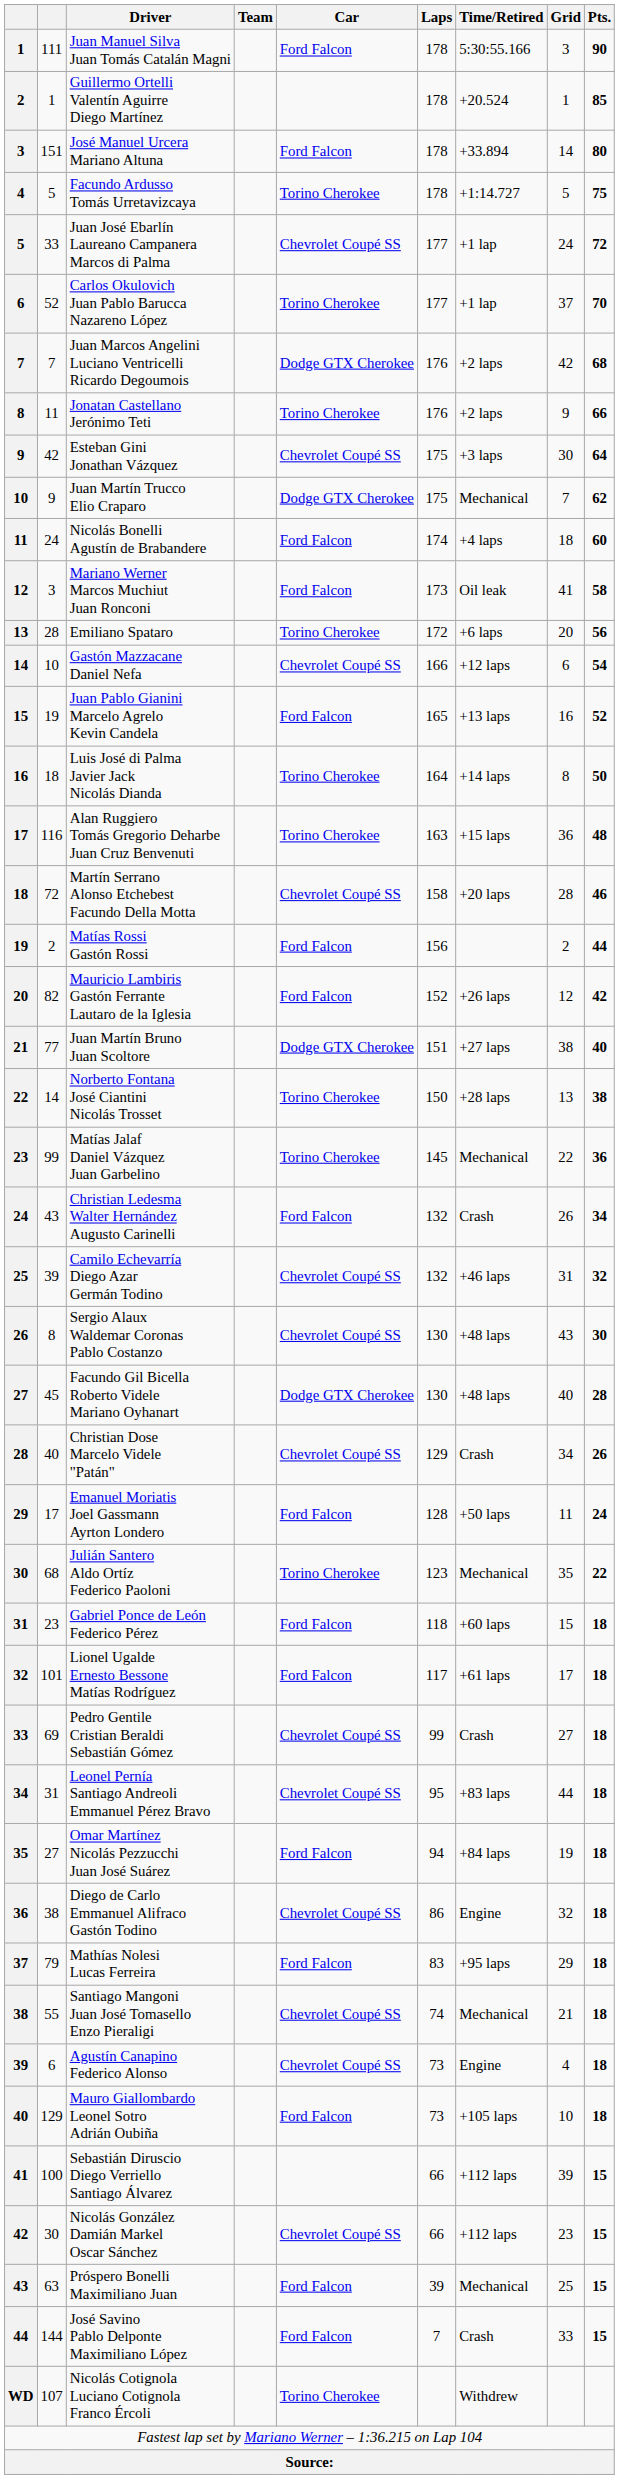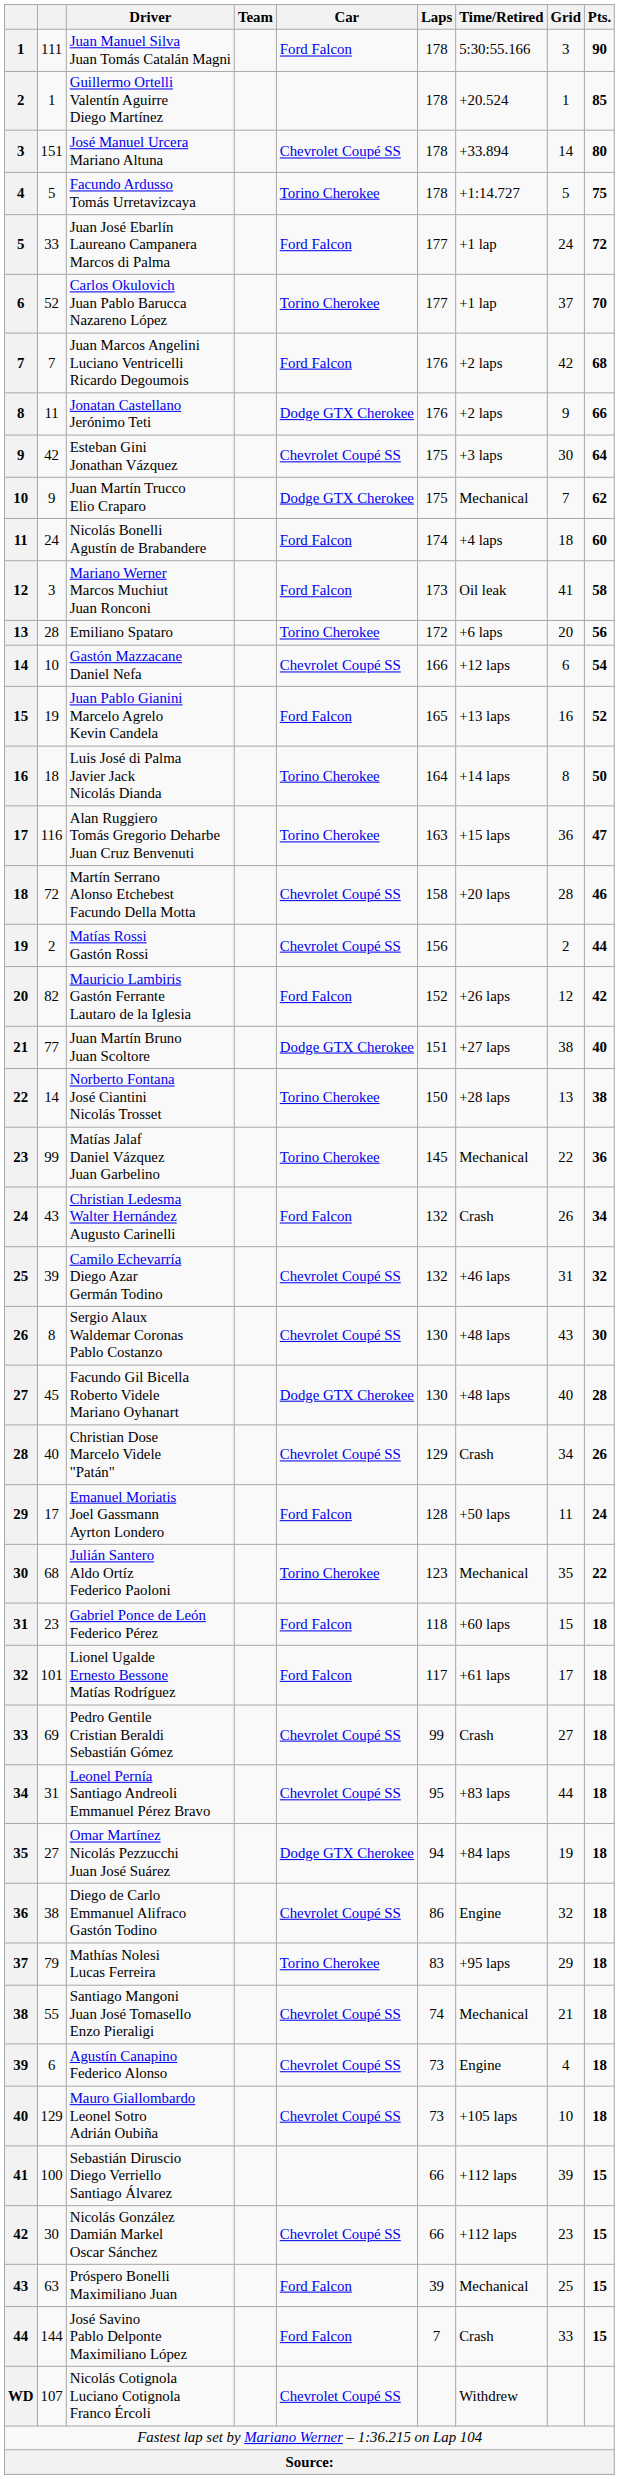 <table class="wikitable" style="font-size: 90%">
 <tr>
 <th></th>
 <th></th>
 <th>Driver</th>
 <th>Team</th>
 <th>Car</th>
 <th>Laps</th>
 <th>Time/Retired</th>
 <th>Grid</th>
 <th>Pts.</th>
 </tr>
 <tr>
 <th>1</th>
 <td align="center">111</td>
 <td> <a href='#'>Juan Manuel Silva</a><br> Juan Tomás Catalán Magni</td>
 <td></td>
 <td><a href='#'>Ford Falcon</a></td>
 <td align="center">178</td>
 <td>5:30:55.166</td>
 <td align="center">3</td>
 <td align="center"><strong>90</strong></td>
 </tr>
 <tr>
 <th>2</th>
 <td align="center">1</td>
 <td> <a href='#'>Guillermo Ortelli</a><br> Valentín Aguirre<br> Diego Martínez</td>
 <td></td>
 <td></td>
 <td align="center">178</td>
 <td>+20.524</td>
 <td align="center">1</td>
 <td align="center"><strong>85</strong></td>
 </tr>
 <tr>
 <th>3</th>
 <td align="center">151</td>
 <td> <a href='#'>José Manuel Urcera</a><br> Mariano Altuna</td>
 <td></td>
-<td><a href='#'>Ford Falcon</a></td>
+<td><a href='#'>Chevrolet Coupé SS</a></td>
 <td align="center">178</td>
 <td>+33.894</td>
 <td align="center">14</td>
 <td align="center"><strong>80</strong></td>
 </tr>
 <tr>
 <th>4</th>
 <td align="center">5</td>
 <td> <a href='#'>Facundo Ardusso</a><br> Tomás Urretavizcaya</td>
 <td></td>
 <td><a href='#'>Torino Cherokee</a></td>
 <td align="center">178</td>
 <td>+1:14.727</td>
 <td align="center">5</td>
 <td align="center"><strong>75</strong></td>
 </tr>
 <tr>
 <th>5</th>
 <td align="center">33</td>
 <td> Juan José Ebarlín<br> Laureano Campanera<br> Marcos di Palma</td>
 <td></td>
-<td><a href='#'>Chevrolet Coupé SS</a></td>
+<td><a href='#'>Ford Falcon</a></td>
 <td align="center">177</td>
 <td>+1 lap</td>
 <td align="center">24</td>
 <td align="center"><strong>72</strong></td>
 </tr>
 <tr>
 <th>6</th>
 <td align="center">52</td>
 <td> <a href='#'>Carlos Okulovich</a><br> Juan Pablo Barucca<br> Nazareno López</td>
 <td></td>
 <td><a href='#'>Torino Cherokee</a></td>
 <td align="center">177</td>
 <td>+1 lap</td>
 <td align="center">37</td>
 <td align="center"><strong>70</strong></td>
 </tr>
 <tr>
 <th>7</th>
 <td align="center">7</td>
 <td> Juan Marcos Angelini<br> Luciano Ventricelli<br> Ricardo Degoumois</td>
 <td></td>
-<td><a href='#'>Dodge GTX Cherokee</a></td>
+<td><a href='#'>Ford Falcon</a></td>
 <td align="center">176</td>
 <td>+2 laps</td>
 <td align="center">42</td>
 <td align="center"><strong>68</strong></td>
 </tr>
 <tr>
 <th>8</th>
 <td align="center">11</td>
 <td> <a href='#'>Jonatan Castellano</a><br> Jerónimo Teti</td>
 <td></td>
-<td><a href='#'>Torino Cherokee</a></td>
+<td><a href='#'>Dodge GTX Cherokee</a></td>
 <td align="center">176</td>
 <td>+2 laps</td>
 <td align="center">9</td>
 <td align="center"><strong>66</strong></td>
 </tr>
 <tr>
 <th>9</th>
 <td align="center">42</td>
 <td> Esteban Gini<br> Jonathan Vázquez</td>
 <td></td>
 <td><a href='#'>Chevrolet Coupé SS</a></td>
 <td align="center">175</td>
 <td>+3 laps</td>
 <td align="center">30</td>
 <td align="center"><strong>64</strong></td>
 </tr>
 <tr>
 <th>10</th>
 <td align="center">9</td>
 <td> Juan Martín Trucco<br> Elio Craparo</td>
 <td></td>
 <td><a href='#'>Dodge GTX Cherokee</a></td>
 <td align="center">175</td>
 <td>Mechanical</td>
 <td align="center">7</td>
 <td align="center"><strong>62</strong></td>
 </tr>
 <tr>
 <th>11</th>
 <td align="center">24</td>
 <td> Nicolás Bonelli<br> Agustín de Brabandere</td>
 <td></td>
 <td><a href='#'>Ford Falcon</a></td>
 <td align="center">174</td>
 <td>+4 laps</td>
 <td align="center">18</td>
 <td align="center"><strong>60</strong></td>
 </tr>
 <tr>
 <th>12</th>
 <td align="center">3</td>
 <td> <a href='#'>Mariano Werner</a><br> Marcos Muchiut<br> Juan Ronconi</td>
 <td></td>
 <td><a href='#'>Ford Falcon</a></td>
 <td align="center">173</td>
 <td>Oil leak</td>
 <td align="center">41</td>
 <td align="center"><strong>58</strong></td>
 </tr>
 <tr>
 <th>13</th>
 <td align="center">28</td>
 <td> Emiliano Spataro<br></td>
 <td></td>
 <td><a href='#'>Torino Cherokee</a></td>
 <td align="center">172</td>
 <td>+6 laps</td>
 <td align="center">20</td>
 <td align="center"><strong>56</strong></td>
 </tr>
 <tr>
 <th>14</th>
 <td align="center">10</td>
 <td> <a href='#'>Gastón Mazzacane</a><br> Daniel Nefa</td>
 <td></td>
 <td><a href='#'>Chevrolet Coupé SS</a></td>
 <td align="center">166</td>
 <td>+12 laps</td>
 <td align="center">6</td>
 <td align="center"><strong>54</strong></td>
 </tr>
 <tr>
 <th>15</th>
 <td align="center">19</td>
 <td> <a href='#'>Juan Pablo Gianini</a><br> Marcelo Agrelo<br> Kevin Candela</td>
 <td></td>
 <td><a href='#'>Ford Falcon</a></td>
 <td align="center">165</td>
 <td>+13 laps</td>
 <td align="center">16</td>
 <td align="center"><strong>52</strong></td>
 </tr>
 <tr>
 <th>16</th>
 <td align="center">18</td>
 <td> Luis José di Palma<br> Javier Jack<br> Nicolás Dianda</td>
 <td></td>
 <td><a href='#'>Torino Cherokee</a></td>
 <td align="center">164</td>
 <td>+14 laps</td>
 <td align="center">8</td>
 <td align="center"><strong>50</strong></td>
 </tr>
 <tr>
 <th>17</th>
 <td align="center">116</td>
 <td> Alan Ruggiero<br> Tomás Gregorio Deharbe<br> Juan Cruz Benvenuti</td>
 <td></td>
 <td><a href='#'>Torino Cherokee</a></td>
 <td align="center">163</td>
 <td>+15 laps</td>
 <td align="center">36</td>
-<td align="center"><strong>48</strong></td>
+<td align="center"><strong>47</strong></td>
 </tr>
 <tr>
 <th>18</th>
 <td align="center">72</td>
 <td> Martín Serrano<br> Alonso Etchebest<br> Facundo Della Motta</td>
 <td></td>
 <td><a href='#'>Chevrolet Coupé SS</a></td>
 <td align="center">158</td>
 <td>+20 laps</td>
 <td align="center">28</td>
 <td align="center"><strong>46</strong></td>
 </tr>
 <tr>
 <th>19</th>
 <td align="center">2</td>
 <td> <a href='#'>Matías Rossi</a><br> Gastón Rossi</td>
 <td></td>
-<td><a href='#'>Ford Falcon</a></td>
+<td><a href='#'>Chevrolet Coupé SS</a></td>
 <td align="center">156</td>
 <td></td>
 <td align="center">2</td>
 <td align="center"><strong>44</strong></td>
 </tr>
 <tr>
 <th>20</th>
 <td align="center">82</td>
 <td> <a href='#'>Mauricio Lambiris</a><br> Gastón Ferrante<br> Lautaro de la Iglesia</td>
 <td></td>
 <td><a href='#'>Ford Falcon</a></td>
 <td align="center">152</td>
 <td>+26 laps</td>
 <td align="center">12</td>
 <td align="center"><strong>42</strong></td>
 </tr>
 <tr>
 <th>21</th>
 <td align="center">77</td>
 <td> Juan Martín Bruno<br> Juan Scoltore</td>
 <td></td>
 <td><a href='#'>Dodge GTX Cherokee</a></td>
 <td align="center">151</td>
 <td>+27 laps</td>
 <td align="center">38</td>
 <td align="center"><strong>40</strong></td>
 </tr>
 <tr>
 <th>22</th>
 <td align="center">14</td>
 <td> <a href='#'>Norberto Fontana</a><br> José Ciantini<br> Nicolás Trosset</td>
 <td></td>
 <td><a href='#'>Torino Cherokee</a></td>
 <td align="center">150</td>
 <td>+28 laps</td>
 <td align="center">13</td>
 <td align="center"><strong>38</strong></td>
 </tr>
 <tr>
 <th>23</th>
 <td align="center">99</td>
 <td> Matías Jalaf<br> Daniel Vázquez<br> Juan Garbelino</td>
 <td></td>
 <td><a href='#'>Torino Cherokee</a></td>
 <td align="center">145</td>
 <td>Mechanical</td>
 <td align="center">22</td>
 <td align="center"><strong>36</strong></td>
 </tr>
 <tr>
 <th>24</th>
 <td align="center">43</td>
 <td> <a href='#'>Christian Ledesma</a><br> <a href='#'>Walter Hernández</a><br> Augusto Carinelli</td>
 <td></td>
 <td><a href='#'>Ford Falcon</a></td>
 <td align="center">132</td>
 <td>Crash</td>
 <td align="center">26</td>
 <td align="center"><strong>34</strong></td>
 </tr>
 <tr>
 <th>25</th>
 <td align="center">39</td>
 <td> <a href='#'>Camilo Echevarría</a><br> Diego Azar<br> Germán Todino</td>
 <td></td>
 <td><a href='#'>Chevrolet Coupé SS</a></td>
 <td align="center">132</td>
 <td>+46 laps</td>
 <td align="center">31</td>
 <td align="center"><strong>32</strong></td>
 </tr>
 <tr>
 <th>26</th>
 <td align="center">8</td>
 <td> Sergio Alaux<br> Waldemar Coronas<br> Pablo Costanzo</td>
 <td></td>
 <td><a href='#'>Chevrolet Coupé SS</a></td>
 <td align="center">130</td>
 <td>+48 laps</td>
 <td align="center">43</td>
 <td align="center"><strong>30</strong></td>
 </tr>
 <tr>
 <th>27</th>
 <td align="center">45</td>
 <td> Facundo Gil Bicella<br> Roberto Videle<br> Mariano Oyhanart</td>
 <td></td>
 <td><a href='#'>Dodge GTX Cherokee</a></td>
 <td align="center">130</td>
 <td>+48 laps</td>
 <td align="center">40</td>
 <td align="center"><strong>28</strong></td>
 </tr>
 <tr>
 <th>28</th>
 <td align="center">40</td>
 <td> Christian Dose<br> Marcelo Videle<br> "Patán"</td>
 <td></td>
 <td><a href='#'>Chevrolet Coupé SS</a></td>
 <td align="center">129</td>
 <td>Crash</td>
 <td align="center">34</td>
 <td align="center"><strong>26</strong></td>
 </tr>
 <tr>
 <th>29</th>
 <td align="center">17</td>
 <td> <a href='#'>Emanuel Moriatis</a><br> Joel Gassmann<br> Ayrton Londero</td>
 <td></td>
 <td><a href='#'>Ford Falcon</a></td>
 <td align="center">128</td>
 <td>+50 laps</td>
 <td align="center">11</td>
 <td align="center"><strong>24</strong></td>
 </tr>
 <tr>
 <th>30</th>
 <td align="center">68</td>
 <td> <a href='#'>Julián Santero</a><br> Aldo Ortíz<br> Federico Paoloni</td>
 <td></td>
 <td><a href='#'>Torino Cherokee</a></td>
 <td align="center">123</td>
 <td>Mechanical</td>
 <td align="center">35</td>
 <td align="center"><strong>22</strong></td>
 </tr>
 <tr>
 <th>31</th>
 <td align="center">23</td>
 <td> <a href='#'>Gabriel Ponce de León</a><br> Federico Pérez</td>
 <td></td>
 <td><a href='#'>Ford Falcon</a></td>
 <td align="center">118</td>
 <td>+60 laps</td>
 <td align="center">15</td>
 <td align="center"><strong>18</strong></td>
 </tr>
 <tr>
 <th>32</th>
 <td align="center">101</td>
 <td> Lionel Ugalde<br> <a href='#'>Ernesto Bessone</a><br> Matías Rodríguez</td>
 <td></td>
 <td><a href='#'>Ford Falcon</a></td>
 <td align="center">117</td>
 <td>+61 laps</td>
 <td align="center">17</td>
 <td align="center"><strong>18</strong></td>
 </tr>
 <tr>
 <th>33</th>
 <td align="center">69</td>
 <td> Pedro Gentile<br> Cristian Beraldi<br> Sebastián Gómez</td>
 <td></td>
 <td><a href='#'>Chevrolet Coupé SS</a></td>
 <td align="center">99</td>
 <td>Crash</td>
 <td align="center">27</td>
 <td align="center"><strong>18</strong></td>
 </tr>
 <tr>
 <th>34</th>
 <td align="center">31</td>
 <td> <a href='#'>Leonel Pernía</a><br> Santiago Andreoli<br> Emmanuel Pérez Bravo</td>
 <td></td>
 <td><a href='#'>Chevrolet Coupé SS</a></td>
 <td align="center">95</td>
 <td>+83 laps</td>
 <td align="center">44</td>
 <td align="center"><strong>18</strong></td>
 </tr>
 <tr>
 <th>35</th>
 <td align="center">27</td>
 <td> <a href='#'>Omar Martínez</a><br> Nicolás Pezzucchi<br> Juan José Suárez</td>
 <td></td>
-<td><a href='#'>Ford Falcon</a></td>
+<td><a href='#'>Dodge GTX Cherokee</a></td>
 <td align="center">94</td>
 <td>+84 laps</td>
 <td align="center">19</td>
 <td align="center"><strong>18</strong></td>
 </tr>
 <tr>
 <th>36</th>
 <td align="center">38</td>
 <td> Diego de Carlo<br> Emmanuel Alifraco<br> Gastón Todino</td>
 <td></td>
 <td><a href='#'>Chevrolet Coupé SS</a></td>
 <td align="center">86</td>
 <td>Engine</td>
 <td align="center">32</td>
 <td align="center"><strong>18</strong></td>
 </tr>
 <tr>
 <th>37</th>
 <td align="center">79</td>
 <td> Mathías Nolesi<br> Lucas Ferreira</td>
 <td></td>
-<td><a href='#'>Ford Falcon</a></td>
+<td><a href='#'>Torino Cherokee</a></td>
 <td align="center">83</td>
 <td>+95 laps</td>
 <td align="center">29</td>
 <td align="center"><strong>18</strong></td>
 </tr>
 <tr>
 <th>38</th>
 <td align="center">55</td>
 <td> Santiago Mangoni<br> Juan José Tomasello<br> Enzo Pieraligi</td>
 <td></td>
 <td><a href='#'>Chevrolet Coupé SS</a></td>
 <td align="center">74</td>
 <td>Mechanical</td>
 <td align="center">21</td>
 <td align="center"><strong>18</strong></td>
 </tr>
 <tr>
 <th>39</th>
 <td align="center">6</td>
 <td> <a href='#'>Agustín Canapino</a><br> Federico Alonso</td>
 <td></td>
 <td><a href='#'>Chevrolet Coupé SS</a></td>
 <td align="center">73</td>
 <td>Engine</td>
 <td align="center">4</td>
 <td align="center"><strong>18</strong></td>
 </tr>
 <tr>
 <th>40</th>
 <td align="center">129</td>
 <td> <a href='#'>Mauro Giallombardo</a><br> Leonel Sotro<br> Adrián Oubiña</td>
 <td></td>
-<td><a href='#'>Ford Falcon</a></td>
+<td><a href='#'>Chevrolet Coupé SS</a></td>
 <td align="center">73</td>
 <td>+105 laps</td>
 <td align="center">10</td>
 <td align="center"><strong>18</strong></td>
 </tr>
 <tr>
 <th>41</th>
 <td align="center">100</td>
 <td> Sebastián Diruscio<br> Diego Verriello<br> Santiago Álvarez</td>
 <td></td>
 <td></td>
 <td align="center">66</td>
 <td>+112 laps</td>
 <td align="center">39</td>
 <td align="center"><strong>15</strong></td>
 </tr>
 <tr>
 <th>42</th>
 <td align="center">30</td>
 <td> Nicolás González<br> Damián Markel<br> Oscar Sánchez</td>
 <td></td>
 <td><a href='#'>Chevrolet Coupé SS</a></td>
 <td align="center">66</td>
 <td>+112 laps</td>
 <td align="center">23</td>
 <td align="center"><strong>15</strong></td>
 </tr>
 <tr>
 <th>43</th>
 <td align="center">63</td>
 <td> Próspero Bonelli<br> Maximiliano Juan</td>
 <td></td>
 <td><a href='#'>Ford Falcon</a></td>
 <td align="center">39</td>
 <td>Mechanical</td>
 <td align="center">25</td>
 <td align="center"><strong>15</strong></td>
 </tr>
 <tr>
 <th>44</th>
 <td align="center">144</td>
 <td> José Savino<br> Pablo Delponte<br> Maximiliano López</td>
 <td></td>
 <td><a href='#'>Ford Falcon</a></td>
 <td align="center">7</td>
 <td>Crash</td>
 <td align="center">33</td>
 <td align="center"><strong>15</strong></td>
 </tr>
 <tr>
 <th>WD</th>
 <td align="center">107</td>
 <td> Nicolás Cotignola<br> Luciano Cotignola<br> Franco Ércoli</td>
 <td></td>
-<td><a href='#'>Torino Cherokee</a></td>
+<td><a href='#'>Chevrolet Coupé SS</a></td>
 <td align="center"></td>
 <td>Withdrew</td>
 <td align="center"></td>
 <td align="center"></td>
 </tr>
 <tr>
 <td colspan=9 align=center><em>Fastest lap set by <a href='#'>Mariano Werner</a> – 1:36.215 on Lap 104</em></td>
 </tr>
 <tr>
 <th colspan=9>Source:</th>
 </tr>
 </table>
